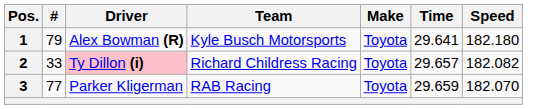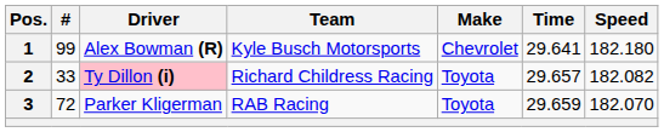 <table class="wikitable" style="font-size:95%">
 <tr>
 <th>Pos.</th>
 <th>#</th>
 <th>Driver</th>
 <th>Team</th>
 <th>Make</th>
 <th>Time</th>
 <th>Speed</th>
 </tr>
 <tr>
 <th>1</th>
-<td>79</td>
+<td>99</td>
 <td><a href='#'>Alex Bowman</a> <strong>(R)</strong></td>
 <td><a href='#'>Kyle Busch Motorsports</a></td>
-<td><a href='#'>Toyota</a></td>
+<td><a href='#'>Chevrolet</a></td>
 <td>29.641</td>
 <td>182.180</td>
 </tr>
 <tr>
 <th>2</th>
 <td>33</td>
 <td style="background: pink;"><a href='#'>Ty Dillon</a> <strong>(i)</strong></td>
 <td><a href='#'>Richard Childress Racing</a></td>
 <td><a href='#'>Toyota</a></td>
 <td>29.657</td>
 <td>182.082</td>
 </tr>
 <tr>
 <th>3</th>
-<td>77</td>
+<td>72</td>
 <td><a href='#'>Parker Kligerman</a></td>
 <td><a href='#'>RAB Racing</a></td>
 <td><a href='#'>Toyota</a></td>
 <td>29.659</td>
 <td>182.070</td>
 </tr>
 <tr>
 <th colspan="7"></th>
 </tr>
 </table>
